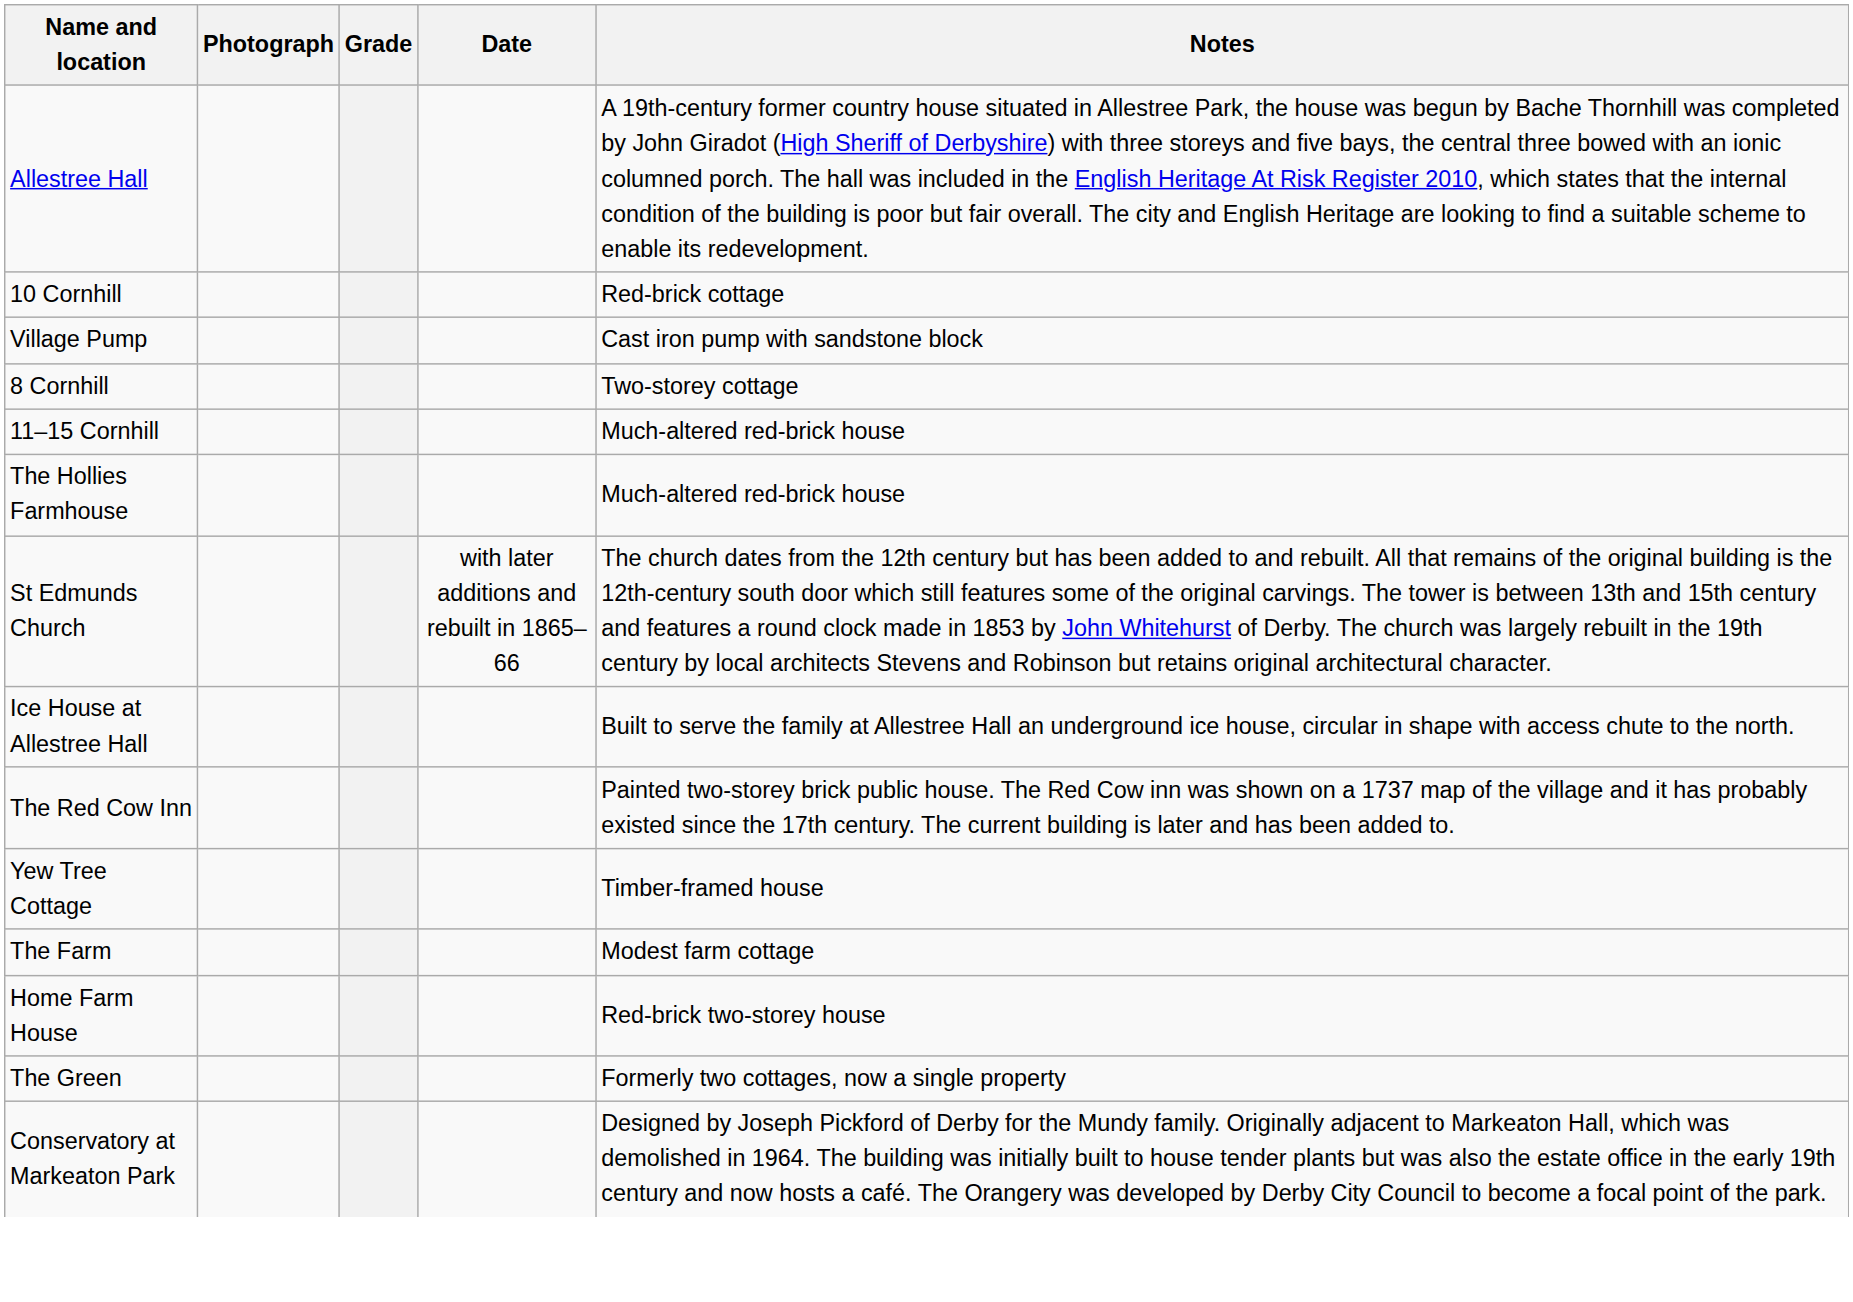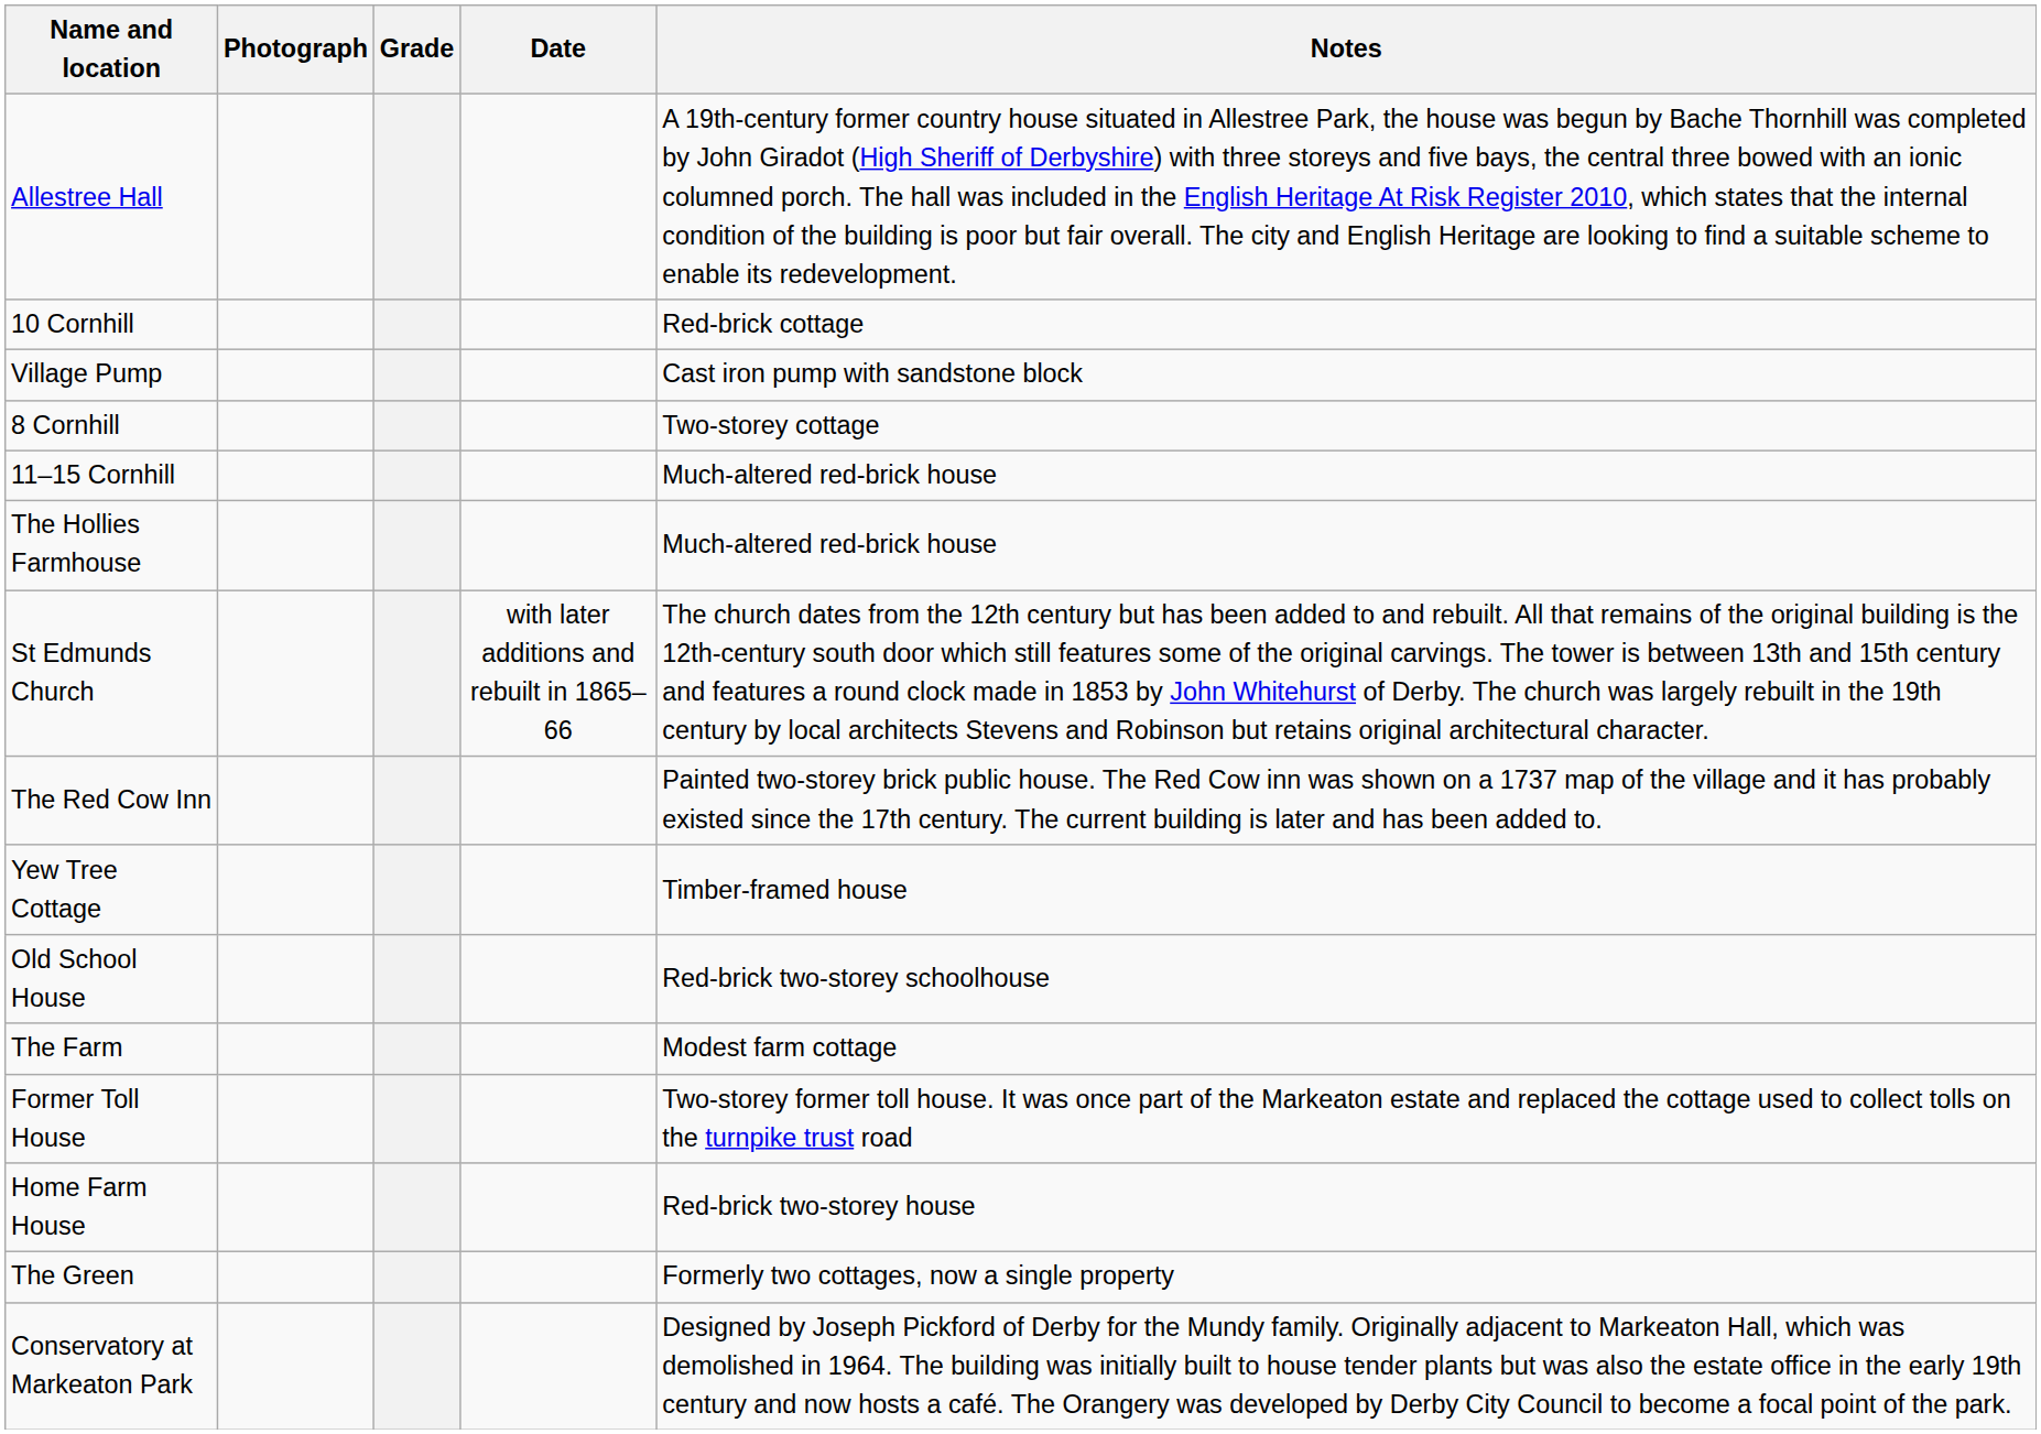 <table class="wikitable sortable" style="width:100%;border:0px;text-align:left;line-height:150%;">
 <tr>
 <th Name>Name and location</th>
 <th class="unsortable">Photograph</th>
 <th>Grade</th>
 <th>Date</th>
 <th class="unsortable">Notes</th>
 </tr>
 <tr>
 <td><a href='#'>Allestree Hall</a> <br><small></small></td>
 <td></td>
 <th></th>
 <td align="center"></td>
 <td>A 19th-century former country house situated in Allestree Park, the house was begun by Bache Thornhill was completed by John Giradot (<a href='#'>High Sheriff of Derbyshire</a>) with three storeys and five bays, the central three bowed with an ionic columned porch. The hall was included in the <a href='#'>English Heritage At Risk Register 2010</a>, which states that the internal condition of the building is poor but fair overall. The city and English Heritage are looking to find a suitable scheme to enable its redevelopment.</td>
 </tr>
 <tr>
 <td>10 Cornhill <br><small></small></td>
 <td></td>
 <th></th>
 <td align="center"></td>
 <td>Red-brick cottage</td>
 </tr>
 <tr>
 <td>Village Pump <br><small></small></td>
 <td></td>
 <th></th>
 <td align="center"></td>
 <td>Cast iron pump with sandstone block</td>
 </tr>
 <tr>
 <td>8 Cornhill <br><small></small></td>
 <td></td>
 <th></th>
 <td align="center"></td>
 <td>Two-storey cottage</td>
 </tr>
 <tr>
 <td>11–15 Cornhill <br><small></small></td>
 <td></td>
 <th></th>
 <td align="center"></td>
 <td>Much-altered red-brick house</td>
 </tr>
 <tr>
 <td>The Hollies Farmhouse <br><small></small></td>
 <td></td>
 <th></th>
 <td align="center"></td>
 <td>Much-altered red-brick house</td>
 </tr>
 <tr>
 <td>St Edmunds Church <br><small></small></td>
 <td></td>
 <th></th>
 <td align="center"> with later additions and rebuilt in 1865–66</td>
 <td>The church dates from the 12th century but has been added to and rebuilt. All that remains of the original building is the 12th-century south door which still features some of the original carvings. The tower is between 13th and 15th century and features a round clock made in 1853 by <a href='#'>John Whitehurst</a> of Derby. The church was largely rebuilt in the 19th century by local architects Stevens and Robinson but retains original architectural character.</td>
 </tr>
 <tr>
-<td>Ice House at Allestree Hall <br><small></small></td>
-<td></td>
-<th></th>
-<td align="center"></td>
-<td>Built to serve the family at Allestree Hall an underground ice house, circular in shape with access chute to the north.</td>
-</tr>
-<tr>
 <td>The Red Cow Inn  <br><small></small></td>
 <td></td>
 <th></th>
 <td align="center"></td>
 <td>Painted two-storey brick public house. The Red Cow inn was shown on a 1737 map of the village and it has probably existed since the 17th century. The current building is later and has been added to.</td>
 </tr>
 <tr>
 <td>Yew Tree Cottage <br><small></small></td>
 <td></td>
 <th></th>
 <td align="center"></td>
 <td>Timber-framed house</td>
 </tr>
 <tr>
+<td>Old School House <br><small></small></td>
+<td></td>
+<th></th>
+<td align="center"></td>
+<td>Red-brick two-storey schoolhouse</td>
+</tr>
+<tr>
 <td>The Farm <br><small></small></td>
 <td></td>
 <th></th>
 <td align="center"></td>
 <td>Modest farm cottage</td>
+</tr>
+<tr>
+<td>Former Toll House <br><small></small></td>
+<td></td>
+<th></th>
+<td align="center"></td>
+<td>Two-storey former toll house. It was once part of the Markeaton estate and replaced the cottage used to collect tolls on the <a href='#'>turnpike trust</a> road </td>
 </tr>
 <tr>
 <td>Home Farm House <br><small></small></td>
 <td></td>
 <th></th>
 <td align="center"></td>
 <td>Red-brick two-storey house</td>
 </tr>
 <tr>
 <td>The Green <br><small></small></td>
 <td></td>
 <th></th>
 <td align="center"></td>
 <td>Formerly two cottages, now a single property </td>
 </tr>
 <tr>
 <td>Conservatory at Markeaton Park <br><small></small></td>
 <td></td>
 <th></th>
 <td align="center"></td>
 <td>Designed by Joseph Pickford of Derby for the Mundy family. Originally adjacent to Markeaton Hall, which was demolished in 1964. The building was initially built to house tender plants but was also the estate office in the early 19th century and now hosts a café. The Orangery was developed by Derby City Council to become a focal point of the park.</td>
 </tr>
 <tr>
 </tr>
 </table>
